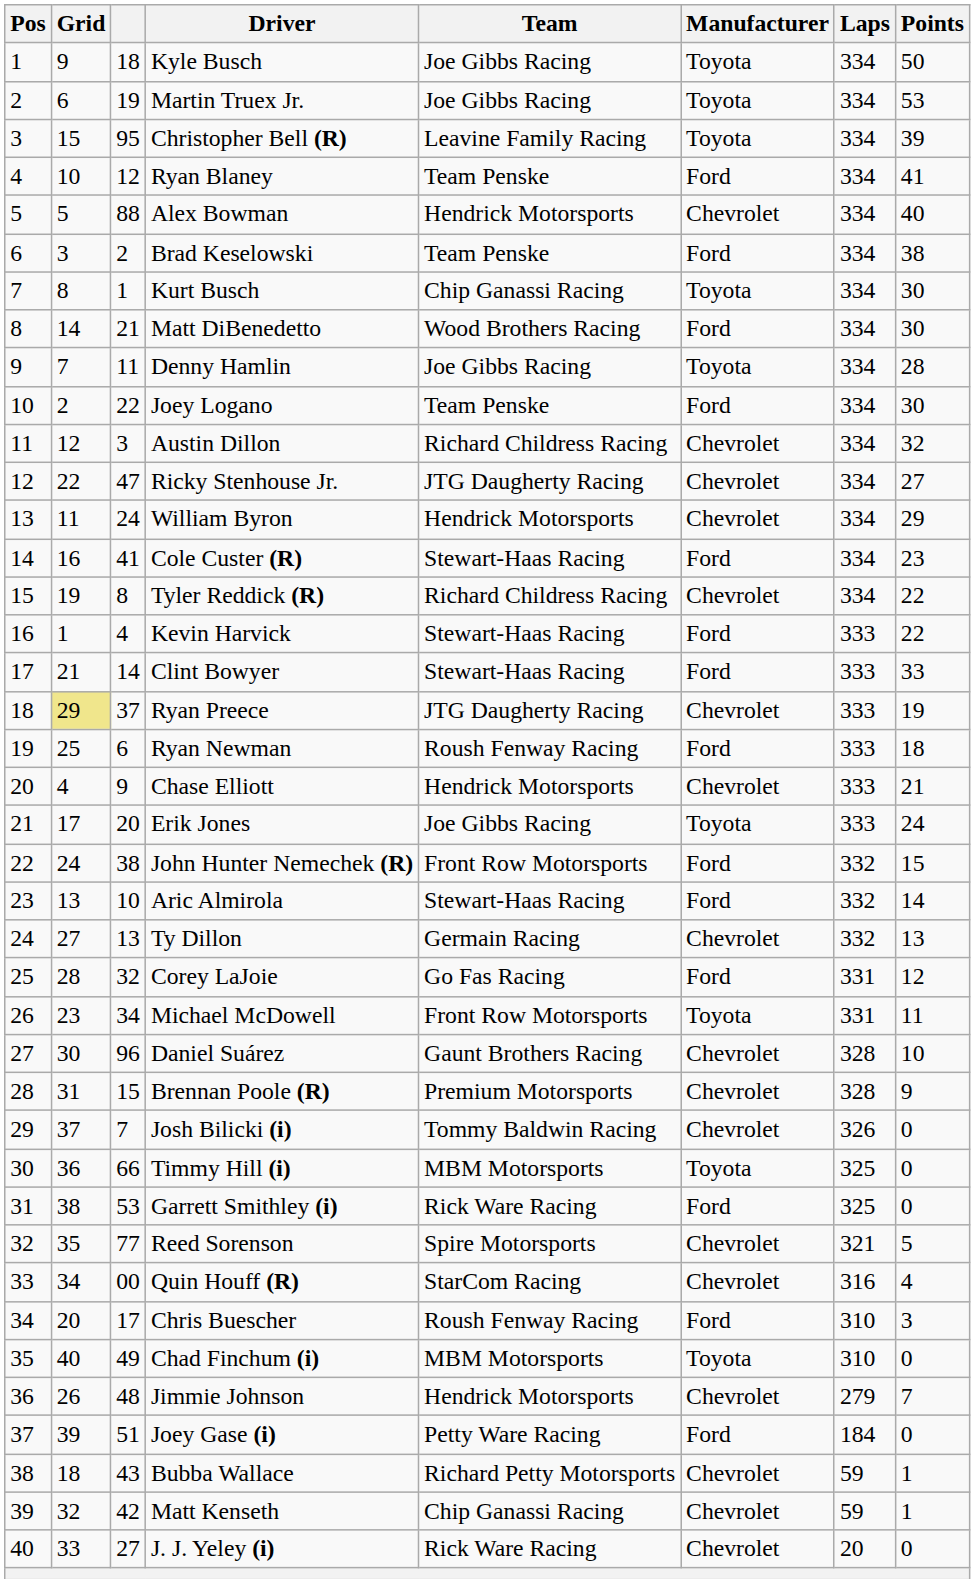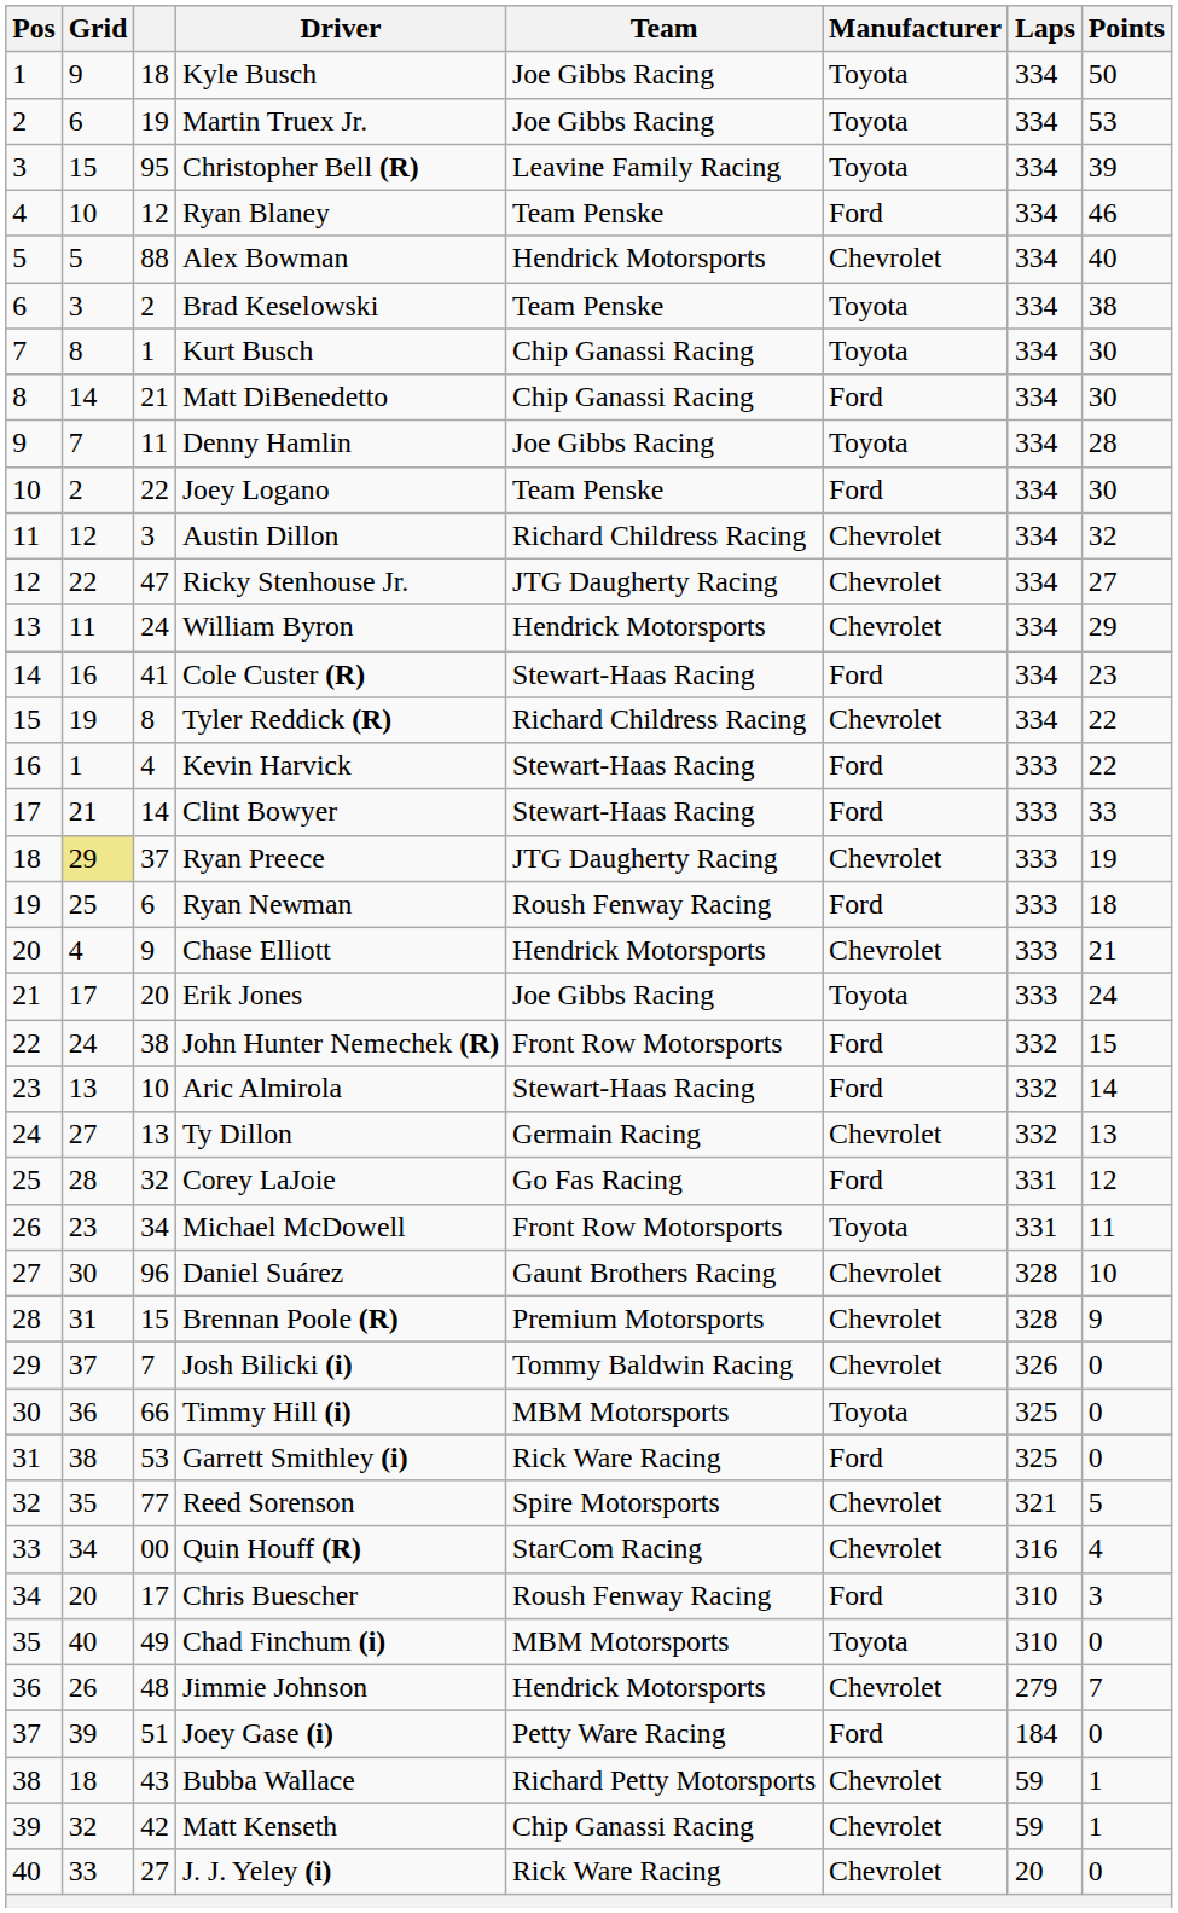 <table class="wikitable" style="font-size:98%">
 <tr>
 <th>Pos</th>
 <th>Grid</th>
 <th></th>
 <th>Driver</th>
 <th>Team</th>
 <th>Manufacturer</th>
 <th>Laps</th>
 <th>Points</th>
 </tr>
 <tr>
 <td>1</td>
 <td>9</td>
 <td>18</td>
 <td>Kyle Busch</td>
 <td>Joe Gibbs Racing</td>
 <td>Toyota</td>
 <td>334</td>
 <td>50</td>
 </tr>
 <tr>
 <td>2</td>
 <td>6</td>
 <td>19</td>
 <td>Martin Truex Jr.</td>
 <td>Joe Gibbs Racing</td>
 <td>Toyota</td>
 <td>334</td>
 <td>53</td>
 </tr>
 <tr>
 <td>3</td>
 <td>15</td>
 <td>95</td>
 <td>Christopher Bell <strong>(R)</strong></td>
 <td>Leavine Family Racing</td>
 <td>Toyota</td>
 <td>334</td>
 <td>39</td>
 </tr>
 <tr>
 <td>4</td>
 <td>10</td>
 <td>12</td>
 <td>Ryan Blaney</td>
 <td>Team Penske</td>
 <td>Ford</td>
 <td>334</td>
-<td>41</td>
+<td>46</td>
 </tr>
 <tr>
 <td>5</td>
 <td>5</td>
 <td>88</td>
 <td>Alex Bowman</td>
 <td>Hendrick Motorsports</td>
 <td>Chevrolet</td>
 <td>334</td>
 <td>40</td>
 </tr>
 <tr>
 <td>6</td>
 <td>3</td>
 <td>2</td>
 <td>Brad Keselowski</td>
 <td>Team Penske</td>
-<td>Ford</td>
+<td>Toyota</td>
 <td>334</td>
 <td>38</td>
 </tr>
 <tr>
 <td>7</td>
 <td>8</td>
 <td>1</td>
 <td>Kurt Busch</td>
 <td>Chip Ganassi Racing</td>
 <td>Toyota</td>
 <td>334</td>
 <td>30</td>
 </tr>
 <tr>
 <td>8</td>
 <td>14</td>
 <td>21</td>
 <td>Matt DiBenedetto</td>
-<td>Wood Brothers Racing</td>
+<td>Chip Ganassi Racing</td>
 <td>Ford</td>
 <td>334</td>
 <td>30</td>
 </tr>
 <tr>
 <td>9</td>
 <td>7</td>
 <td>11</td>
 <td>Denny Hamlin</td>
 <td>Joe Gibbs Racing</td>
 <td>Toyota</td>
 <td>334</td>
 <td>28</td>
 </tr>
 <tr>
 <td>10</td>
 <td>2</td>
 <td>22</td>
 <td>Joey Logano</td>
 <td>Team Penske</td>
 <td>Ford</td>
 <td>334</td>
 <td>30</td>
 </tr>
 <tr>
 <td>11</td>
 <td>12</td>
 <td>3</td>
 <td>Austin Dillon</td>
 <td>Richard Childress Racing</td>
 <td>Chevrolet</td>
 <td>334</td>
 <td>32</td>
 </tr>
 <tr>
 <td>12</td>
 <td>22</td>
 <td>47</td>
 <td>Ricky Stenhouse Jr.</td>
 <td>JTG Daugherty Racing</td>
 <td>Chevrolet</td>
 <td>334</td>
 <td>27</td>
 </tr>
 <tr>
 <td>13</td>
 <td>11</td>
 <td>24</td>
 <td>William Byron</td>
 <td>Hendrick Motorsports</td>
 <td>Chevrolet</td>
 <td>334</td>
 <td>29</td>
 </tr>
 <tr>
 <td>14</td>
 <td>16</td>
 <td>41</td>
 <td>Cole Custer <strong>(R)</strong></td>
 <td>Stewart-Haas Racing</td>
 <td>Ford</td>
 <td>334</td>
 <td>23</td>
 </tr>
 <tr>
 <td>15</td>
 <td>19</td>
 <td>8</td>
 <td>Tyler Reddick <strong>(R)</strong></td>
 <td>Richard Childress Racing</td>
 <td>Chevrolet</td>
 <td>334</td>
 <td>22</td>
 </tr>
 <tr>
 <td>16</td>
 <td>1</td>
 <td>4</td>
 <td>Kevin Harvick</td>
 <td>Stewart-Haas Racing</td>
 <td>Ford</td>
 <td>333</td>
 <td>22</td>
 </tr>
 <tr>
 <td>17</td>
 <td>21</td>
 <td>14</td>
 <td>Clint Bowyer</td>
 <td>Stewart-Haas Racing</td>
 <td>Ford</td>
 <td>333</td>
 <td>33</td>
 </tr>
 <tr>
 <td>18</td>
 <td style="background: khaki;">29</td>
 <td>37</td>
 <td>Ryan Preece</td>
 <td>JTG Daugherty Racing</td>
 <td>Chevrolet</td>
 <td>333</td>
 <td>19</td>
 </tr>
 <tr>
 <td>19</td>
 <td>25</td>
 <td>6</td>
 <td>Ryan Newman</td>
 <td>Roush Fenway Racing</td>
 <td>Ford</td>
 <td>333</td>
 <td>18</td>
 </tr>
 <tr>
 <td>20</td>
 <td>4</td>
 <td>9</td>
 <td>Chase Elliott</td>
 <td>Hendrick Motorsports</td>
 <td>Chevrolet</td>
 <td>333</td>
 <td>21</td>
 </tr>
 <tr>
 <td>21</td>
 <td>17</td>
 <td>20</td>
 <td>Erik Jones</td>
 <td>Joe Gibbs Racing</td>
 <td>Toyota</td>
 <td>333</td>
 <td>24</td>
 </tr>
 <tr>
 <td>22</td>
 <td>24</td>
 <td>38</td>
 <td>John Hunter Nemechek <strong>(R)</strong></td>
 <td>Front Row Motorsports</td>
 <td>Ford</td>
 <td>332</td>
 <td>15</td>
 </tr>
 <tr>
 <td>23</td>
 <td>13</td>
 <td>10</td>
 <td>Aric Almirola</td>
 <td>Stewart-Haas Racing</td>
 <td>Ford</td>
 <td>332</td>
 <td>14</td>
 </tr>
 <tr>
 <td>24</td>
 <td>27</td>
 <td>13</td>
 <td>Ty Dillon</td>
 <td>Germain Racing</td>
 <td>Chevrolet</td>
 <td>332</td>
 <td>13</td>
 </tr>
 <tr>
 <td>25</td>
 <td>28</td>
 <td>32</td>
 <td>Corey LaJoie</td>
 <td>Go Fas Racing</td>
 <td>Ford</td>
 <td>331</td>
 <td>12</td>
 </tr>
 <tr>
 <td>26</td>
 <td>23</td>
 <td>34</td>
 <td>Michael McDowell</td>
 <td>Front Row Motorsports</td>
 <td>Toyota</td>
 <td>331</td>
 <td>11</td>
 </tr>
 <tr>
 <td>27</td>
 <td>30</td>
 <td>96</td>
 <td>Daniel Suárez</td>
 <td>Gaunt Brothers Racing</td>
 <td>Chevrolet</td>
 <td>328</td>
 <td>10</td>
 </tr>
 <tr>
 <td>28</td>
 <td>31</td>
 <td>15</td>
 <td>Brennan Poole <strong>(R)</strong></td>
 <td>Premium Motorsports</td>
 <td>Chevrolet</td>
 <td>328</td>
 <td>9</td>
 </tr>
 <tr>
 <td>29</td>
 <td>37</td>
 <td>7</td>
 <td>Josh Bilicki <strong>(i)</strong></td>
 <td>Tommy Baldwin Racing</td>
 <td>Chevrolet</td>
 <td>326</td>
 <td>0</td>
 </tr>
 <tr>
 <td>30</td>
 <td>36</td>
 <td>66</td>
 <td>Timmy Hill <strong>(i)</strong></td>
 <td>MBM Motorsports</td>
 <td>Toyota</td>
 <td>325</td>
 <td>0</td>
 </tr>
 <tr>
 <td>31</td>
 <td>38</td>
 <td>53</td>
 <td>Garrett Smithley <strong>(i)</strong></td>
 <td>Rick Ware Racing</td>
 <td>Ford</td>
 <td>325</td>
 <td>0</td>
 </tr>
 <tr>
 <td>32</td>
 <td>35</td>
 <td>77</td>
 <td>Reed Sorenson</td>
 <td>Spire Motorsports</td>
 <td>Chevrolet</td>
 <td>321</td>
 <td>5</td>
 </tr>
 <tr>
 <td>33</td>
 <td>34</td>
 <td>00</td>
 <td>Quin Houff <strong>(R)</strong></td>
 <td>StarCom Racing</td>
 <td>Chevrolet</td>
 <td>316</td>
 <td>4</td>
 </tr>
 <tr>
 <td>34</td>
 <td>20</td>
 <td>17</td>
 <td>Chris Buescher</td>
 <td>Roush Fenway Racing</td>
 <td>Ford</td>
 <td>310</td>
 <td>3</td>
 </tr>
 <tr>
 <td>35</td>
 <td>40</td>
 <td>49</td>
 <td>Chad Finchum <strong>(i)</strong></td>
 <td>MBM Motorsports</td>
 <td>Toyota</td>
 <td>310</td>
 <td>0</td>
 </tr>
 <tr>
 <td>36</td>
 <td>26</td>
 <td>48</td>
 <td>Jimmie Johnson</td>
 <td>Hendrick Motorsports</td>
 <td>Chevrolet</td>
 <td>279</td>
 <td>7</td>
 </tr>
 <tr>
 <td>37</td>
 <td>39</td>
 <td>51</td>
 <td>Joey Gase <strong>(i)</strong></td>
 <td>Petty Ware Racing</td>
 <td>Ford</td>
 <td>184</td>
 <td>0</td>
 </tr>
 <tr>
 <td>38</td>
 <td>18</td>
 <td>43</td>
 <td>Bubba Wallace</td>
 <td>Richard Petty Motorsports</td>
 <td>Chevrolet</td>
 <td>59</td>
 <td>1</td>
 </tr>
 <tr>
 <td>39</td>
 <td>32</td>
 <td>42</td>
 <td>Matt Kenseth</td>
 <td>Chip Ganassi Racing</td>
 <td>Chevrolet</td>
 <td>59</td>
 <td>1</td>
 </tr>
 <tr>
 <td>40</td>
 <td>33</td>
 <td>27</td>
 <td>J. J. Yeley <strong>(i)</strong></td>
 <td>Rick Ware Racing</td>
 <td>Chevrolet</td>
 <td>20</td>
 <td>0</td>
 </tr>
 <tr>
 <th colspan="8"></th>
 </tr>
 </table>
